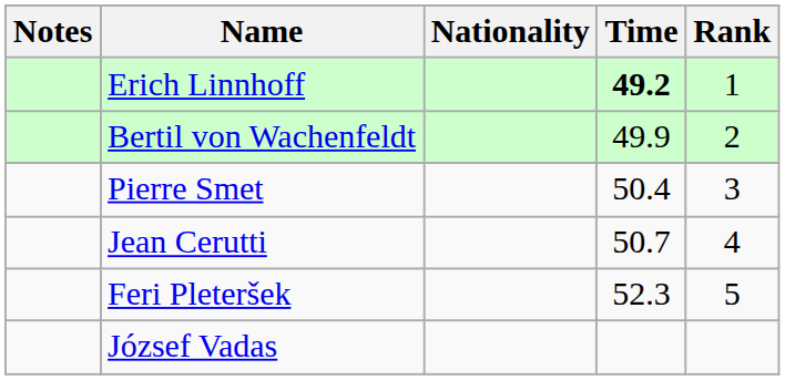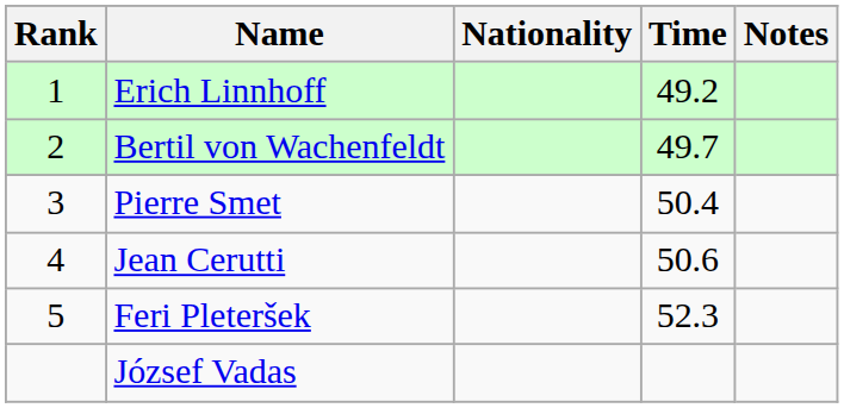 <table class="wikitable sortable" style="text-align:center">
 <tr>
-<th>Notes</th>
+<th>Rank</th>
 <th>Name</th>
 <th>Nationality</th>
 <th>Time</th>
-<th>Rank</th>
+<th>Notes</th>
 </tr>
 <tr bgcolor=ccffcc>
-<td></td>
+<td>1</td>
 <td align=left><a href='#'>Erich Linnhoff</a></td>
 <td align=left></td>
-<td><strong>49.2</strong></td>
-<td>1</td>
+<td>49.2</td>
+<td></td>
 </tr>
 <tr bgcolor=ccffcc>
-<td></td>
+<td>2</td>
 <td align=left><a href='#'>Bertil von Wachenfeldt</a></td>
 <td align=left></td>
-<td>49.9</td>
-<td>2</td>
+<td>49.7</td>
+<td></td>
 </tr>
 <tr>
-<td></td>
+<td>3</td>
 <td align=left><a href='#'>Pierre Smet</a></td>
 <td align=left></td>
 <td>50.4</td>
-<td>3</td>
+<td></td>
 </tr>
 <tr>
-<td></td>
+<td>4</td>
 <td align=left><a href='#'>Jean Cerutti</a></td>
 <td align=left></td>
-<td>50.7</td>
-<td>4</td>
+<td>50.6</td>
+<td></td>
 </tr>
 <tr>
-<td></td>
+<td>5</td>
 <td align=left><a href='#'>Feri Pleteršek</a></td>
 <td align=left></td>
 <td>52.3</td>
-<td>5</td>
+<td></td>
 </tr>
 <tr>
 <td></td>
 <td align=left><a href='#'>József Vadas</a></td>
 <td align=left></td>
 <td></td>
 <td></td>
 </tr>
 </table>
